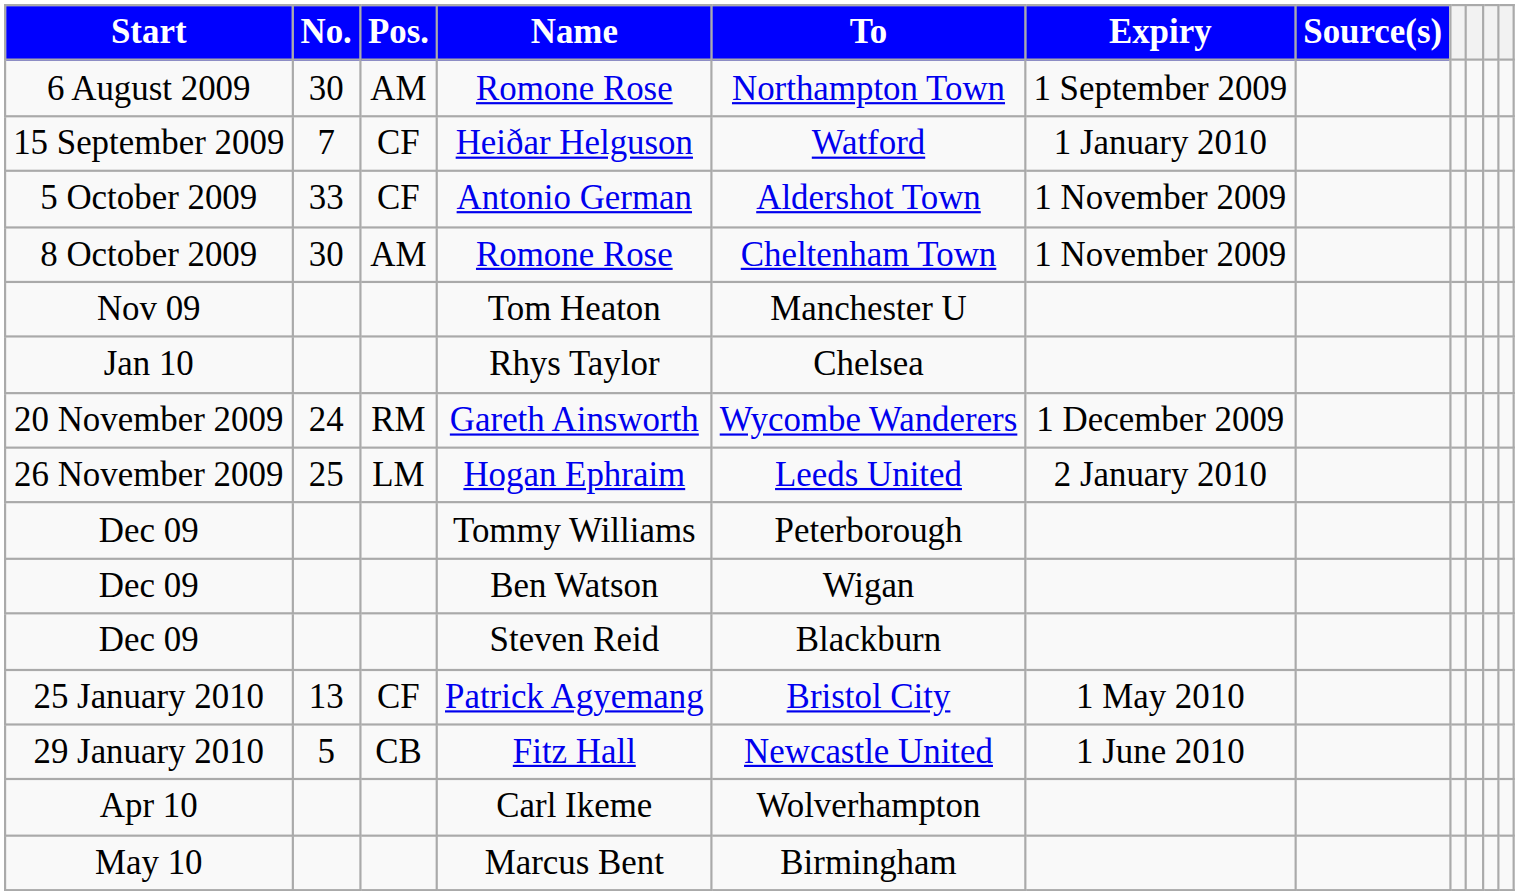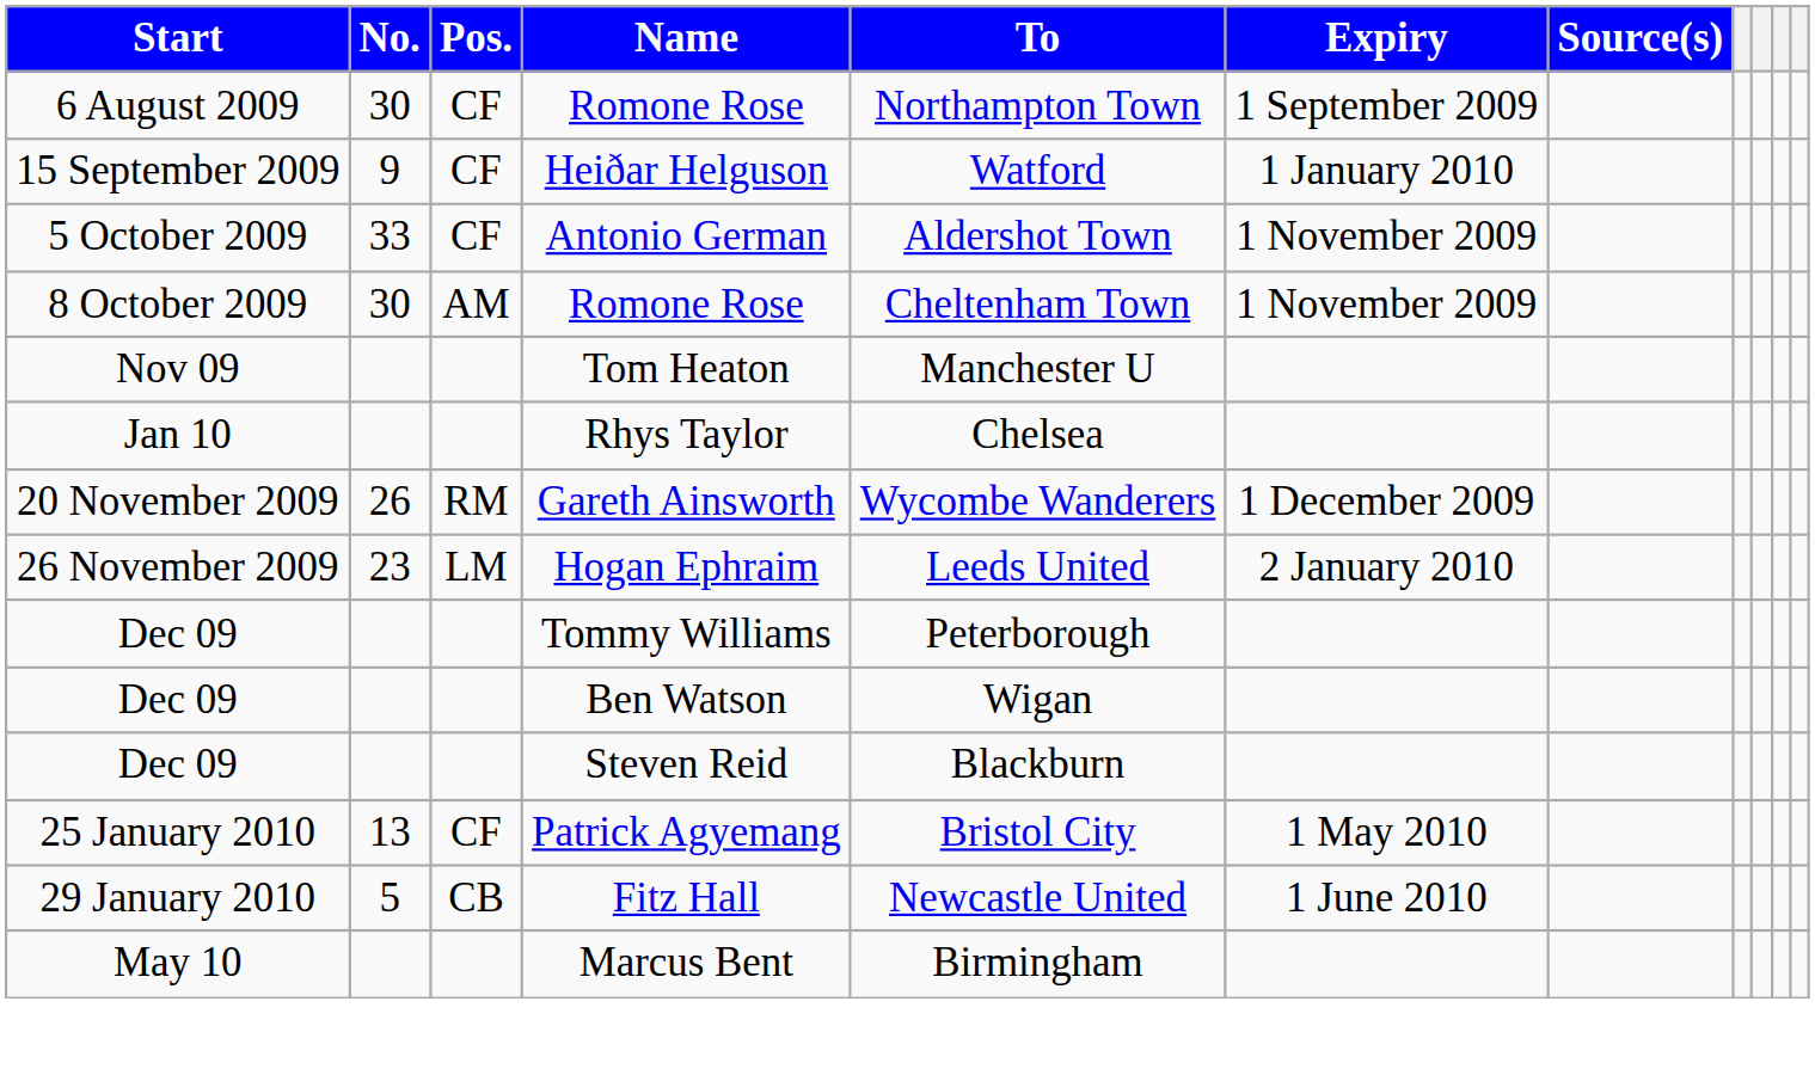 <table class="wikitable" style="text-align:center">
 <tr>
 <th style="background:#0000FF; color:white; text-align:center;">Start</th>
 <th style="background:#0000FF; color:white; text-align:center;">No.</th>
 <th style="background:#0000FF; color:white; text-align:center;">Pos.</th>
 <th style="background:#0000FF; color:white; text-align:center;">Name</th>
 <th style="background:#0000FF; color:white; text-align:center;">To</th>
 <th style="background:#0000FF; color:white; text-align:center;">Expiry</th>
 <th style="background:#0000FF; color:white; text-align:center;">Source(s)</th>
 <th></th>
 <th></th>
 <th></th>
 <th></th>
 </tr>
 <tr>
 <td>6 August 2009</td>
 <td>30</td>
-<td>AM</td>
+<td>CF</td>
 <td> <a href='#'>Romone Rose</a></td>
 <td> <a href='#'>Northampton Town</a></td>
 <td>1 September 2009</td>
 <td></td>
 <td></td>
 <td></td>
 <td></td>
 <td></td>
 </tr>
 <tr>
 <td>15 September 2009</td>
-<td>7</td>
+<td>9</td>
 <td>CF</td>
 <td> <a href='#'>Heiðar Helguson</a></td>
 <td> <a href='#'>Watford</a></td>
 <td>1 January 2010</td>
 <td></td>
 <td></td>
 <td></td>
 <td></td>
 <td></td>
 </tr>
 <tr>
 <td>5 October 2009</td>
 <td>33</td>
 <td>CF</td>
 <td> <a href='#'>Antonio German</a></td>
 <td> <a href='#'>Aldershot Town</a></td>
 <td>1 November 2009</td>
 <td></td>
 <td></td>
 <td></td>
 <td></td>
 <td></td>
 </tr>
 <tr>
 <td>8 October 2009</td>
 <td>30</td>
 <td>AM</td>
 <td> <a href='#'>Romone Rose</a></td>
 <td> <a href='#'>Cheltenham Town</a></td>
 <td>1 November 2009</td>
 <td></td>
 <td></td>
 <td></td>
 <td></td>
 <td></td>
 </tr>
 <tr>
 <td>Nov 09</td>
 <td></td>
 <td></td>
 <td>Tom Heaton</td>
 <td>Manchester U</td>
 <td></td>
 <td></td>
 <td></td>
 <td></td>
 <td></td>
 <td></td>
 </tr>
 <tr>
 <td>Jan 10</td>
 <td></td>
 <td></td>
 <td>Rhys Taylor</td>
 <td>Chelsea</td>
 <td></td>
 <td></td>
 <td></td>
 <td></td>
 <td></td>
 <td></td>
 </tr>
 <tr>
 <td>20 November 2009</td>
-<td>24</td>
+<td>26</td>
 <td>RM</td>
 <td> <a href='#'>Gareth Ainsworth</a></td>
 <td> <a href='#'>Wycombe Wanderers</a></td>
 <td>1 December 2009</td>
 <td></td>
 <td></td>
 <td></td>
 <td></td>
 <td></td>
 </tr>
 <tr>
 <td>26 November 2009</td>
-<td>25</td>
+<td>23</td>
 <td>LM</td>
 <td> <a href='#'>Hogan Ephraim</a></td>
 <td> <a href='#'>Leeds United</a></td>
 <td>2 January 2010</td>
 <td></td>
 <td></td>
 <td></td>
 <td></td>
 <td></td>
 </tr>
 <tr>
 <td>Dec 09</td>
 <td></td>
 <td></td>
 <td>Tommy Williams</td>
 <td>Peterborough</td>
 <td></td>
 <td></td>
 <td></td>
 <td></td>
 <td></td>
 <td></td>
 </tr>
 <tr>
 <td>Dec 09</td>
 <td></td>
 <td></td>
 <td>Ben Watson</td>
 <td>Wigan</td>
 <td></td>
 <td></td>
 <td></td>
 <td></td>
 <td></td>
 <td></td>
 </tr>
 <tr>
 <td>Dec 09</td>
 <td></td>
 <td></td>
 <td>Steven Reid</td>
 <td>Blackburn</td>
 <td></td>
 <td></td>
 <td></td>
 <td></td>
 <td></td>
 <td></td>
 </tr>
 <tr>
 <td>25 January 2010</td>
 <td>13</td>
 <td>CF</td>
 <td> <a href='#'>Patrick Agyemang</a></td>
 <td> <a href='#'>Bristol City</a></td>
 <td>1 May 2010</td>
 <td></td>
 <td></td>
 <td></td>
 <td></td>
 <td></td>
 </tr>
 <tr>
 <td>29 January 2010</td>
 <td>5</td>
 <td>CB</td>
 <td> <a href='#'>Fitz Hall</a></td>
 <td> <a href='#'>Newcastle United</a></td>
 <td>1 June 2010</td>
 <td></td>
 <td></td>
 <td></td>
 <td></td>
 <td></td>
 </tr>
 <tr>
-<td>Apr 10</td>
-<td></td>
-<td></td>
-<td>Carl Ikeme</td>
-<td>Wolverhampton</td>
-<td></td>
-<td></td>
-<td></td>
-<td></td>
-<td></td>
-<td></td>
-</tr>
-<tr>
 <td>May 10</td>
 <td></td>
 <td></td>
 <td>Marcus Bent</td>
 <td>Birmingham</td>
 <td></td>
 <td></td>
 <td></td>
 <td></td>
 <td></td>
 <td></td>
 </tr>
 </table>
